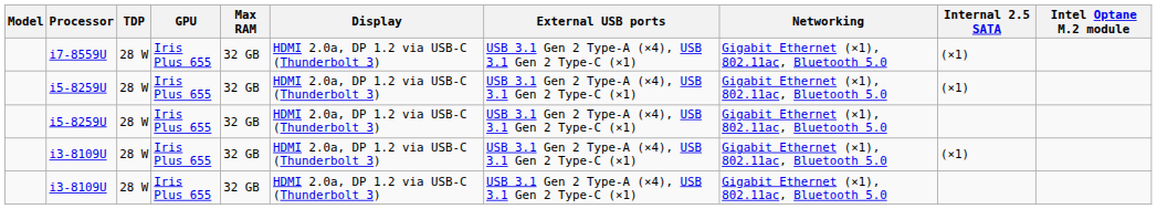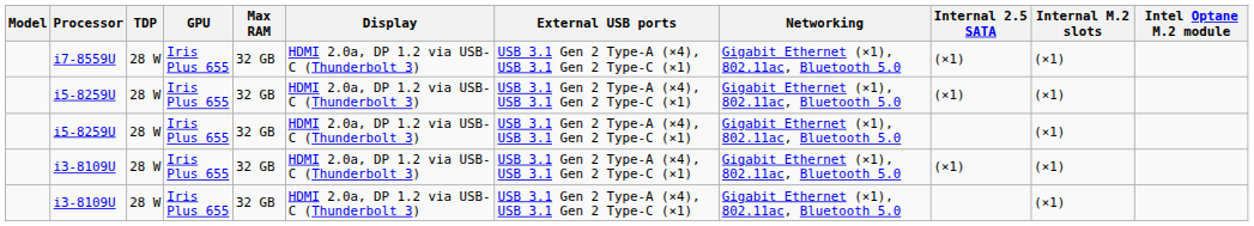 <table class="wikitable">
 <tr>
 <th>Model</th>
 <th>Processor</th>
 <th>TDP</th>
 <th>GPU</th>
 <th>Max RAM</th>
 <th>Display</th>
 <th>External USB ports</th>
 <th>Networking</th>
 <th>Internal 2.5 <a href='#'>SATA</a></th>
+<th>Internal M.2 slots</th>
 <th>Intel <a href='#'>Optane</a> M.2 module</th>
 </tr>
 <tr>
 <td></td>
 <td><a href='#'>i7-8559U</a></td>
 <td>28 W</td>
 <td><a href='#'>Iris Plus 655</a></td>
 <td>32 GB</td>
 <td><a href='#'>HDMI</a> 2.0a, DP 1.2 via USB-C (<a href='#'>Thunderbolt 3</a>)</td>
 <td><a href='#'>USB 3.1</a> Gen 2 Type-A (×4), <a href='#'>USB 3.1</a> Gen 2 Type-C (×1)</td>
 <td><a href='#'>Gigabit Ethernet</a> (×1), <a href='#'>802.11ac</a>, <a href='#'>Bluetooth 5.0</a></td>
+<td> (×1)</td>
 <td> (×1)</td>
 <td></td>
 </tr>
 <tr>
 <td></td>
 <td><a href='#'>i5-8259U</a></td>
 <td>28 W</td>
 <td><a href='#'>Iris Plus 655</a></td>
 <td>32 GB</td>
 <td><a href='#'>HDMI</a> 2.0a, DP 1.2 via USB-C (<a href='#'>Thunderbolt 3</a>)</td>
 <td><a href='#'>USB 3.1</a> Gen 2 Type-A (×4), <a href='#'>USB 3.1</a> Gen 2 Type-C (×1)</td>
 <td><a href='#'>Gigabit Ethernet</a> (×1), <a href='#'>802.11ac</a>, <a href='#'>Bluetooth 5.0</a></td>
 <td> (×1)</td>
+<td> (×1)</td>
 <td></td>
 </tr>
 <tr>
 <td></td>
 <td><a href='#'>i5-8259U</a></td>
 <td>28 W</td>
 <td><a href='#'>Iris Plus 655</a></td>
 <td>32 GB</td>
 <td><a href='#'>HDMI</a> 2.0a, DP 1.2 via USB-C (<a href='#'>Thunderbolt 3</a>)</td>
 <td><a href='#'>USB 3.1</a> Gen 2 Type-A (×4), <a href='#'>USB 3.1</a> Gen 2 Type-C (×1)</td>
 <td><a href='#'>Gigabit Ethernet</a> (×1), <a href='#'>802.11ac</a>, <a href='#'>Bluetooth 5.0</a></td>
 <td></td>
+<td> (×1)</td>
 <td></td>
 </tr>
 <tr>
 <td></td>
 <td><a href='#'>i3-8109U</a></td>
 <td>28 W</td>
 <td><a href='#'>Iris Plus 655</a></td>
 <td>32 GB</td>
 <td><a href='#'>HDMI</a> 2.0a, DP 1.2 via USB-C (<a href='#'>Thunderbolt 3</a>)</td>
 <td><a href='#'>USB 3.1</a> Gen 2 Type-A (×4), <a href='#'>USB 3.1</a> Gen 2 Type-C (×1)</td>
 <td><a href='#'>Gigabit Ethernet</a> (×1), <a href='#'>802.11ac</a>, <a href='#'>Bluetooth 5.0</a></td>
+<td> (×1)</td>
 <td> (×1)</td>
 <td></td>
 </tr>
 <tr>
 <td></td>
 <td><a href='#'>i3-8109U</a></td>
 <td>28 W</td>
 <td><a href='#'>Iris Plus 655</a></td>
 <td>32 GB</td>
 <td><a href='#'>HDMI</a> 2.0a, DP 1.2 via USB-C (<a href='#'>Thunderbolt 3</a>)</td>
 <td><a href='#'>USB 3.1</a> Gen 2 Type-A (×4), <a href='#'>USB 3.1</a> Gen 2 Type-C (×1)</td>
 <td><a href='#'>Gigabit Ethernet</a> (×1), <a href='#'>802.11ac</a>, <a href='#'>Bluetooth 5.0</a></td>
 <td></td>
+<td> (×1)</td>
 <td></td>
 </tr>
 </table>
